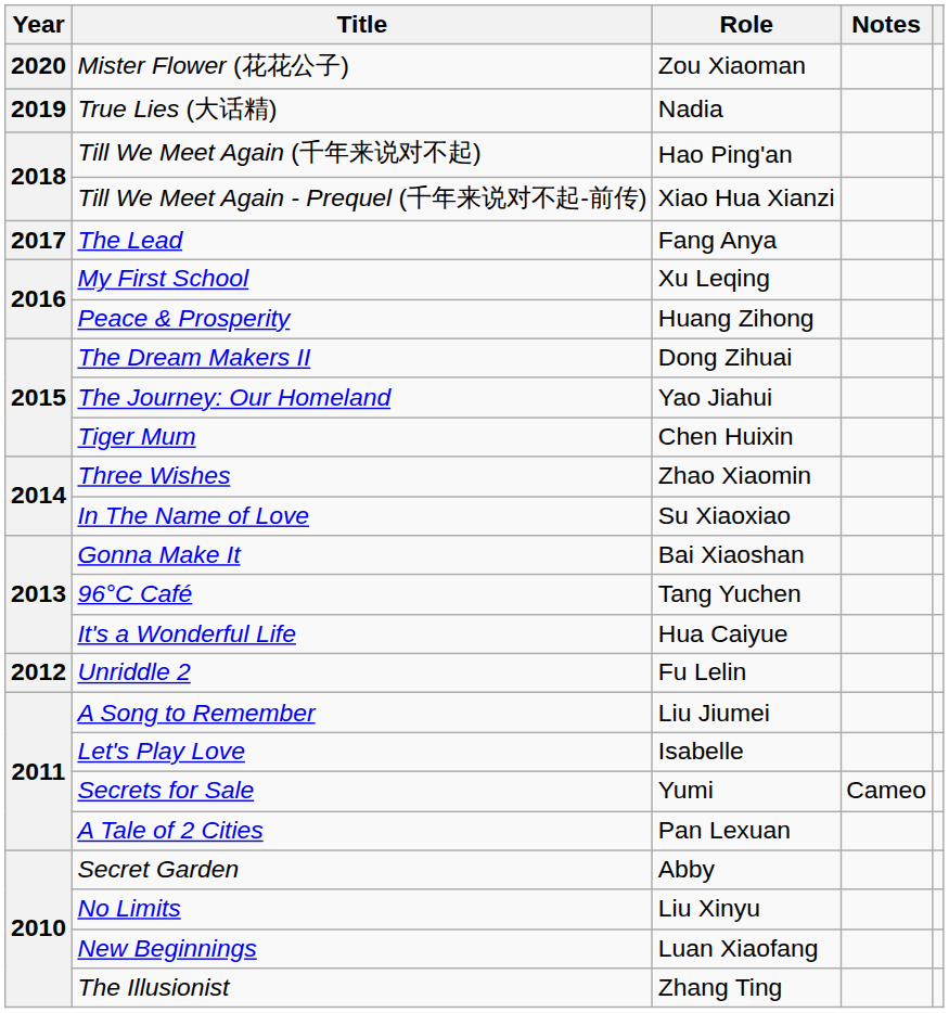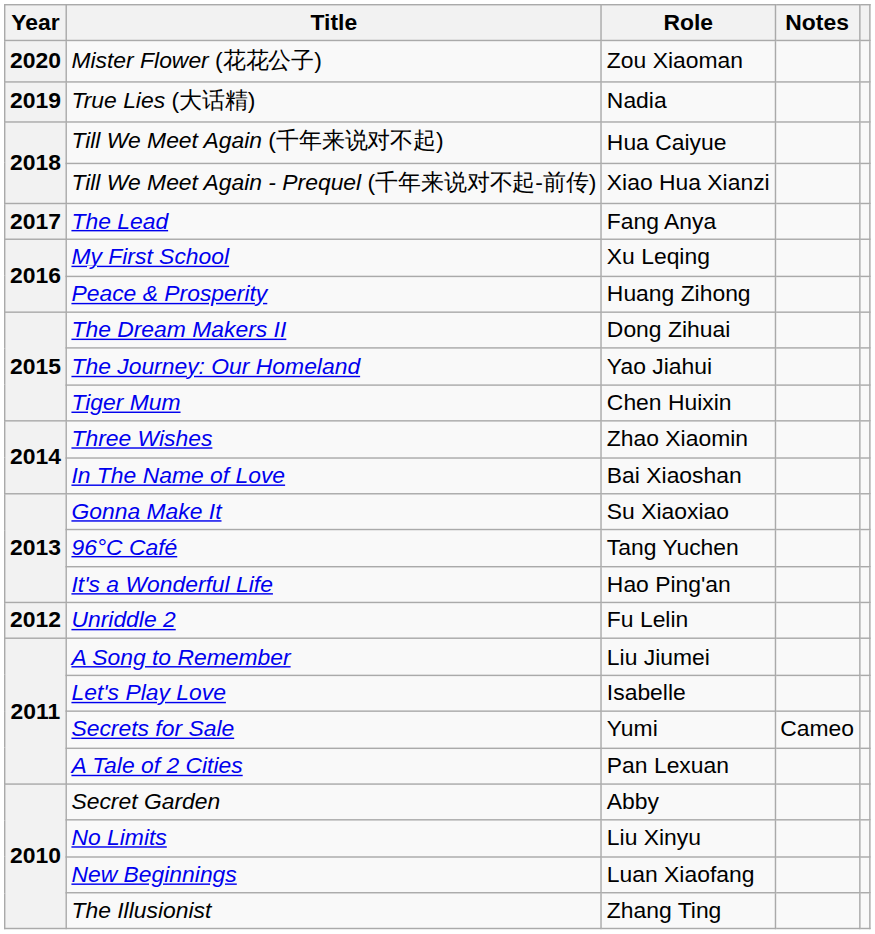 <table class="wikitable sortable plainrowheaders">
 <tr>
 <th scope="col">Year</th>
 <th scope="col">Title</th>
 <th scope="col">Role</th>
 <th scope="col" class="unsortable">Notes</th>
 <th scope="col" class="unsortable"></th>
 </tr>
 <tr>
 <th scope="row">2020</th>
 <td><em>Mister Flower</em> (花花公子)</td>
 <td>Zou Xiaoman</td>
 <td></td>
 <td></td>
 </tr>
 <tr>
 <th scope="row">2019</th>
 <td><em>True Lies</em> (大话精)</td>
 <td>Nadia</td>
 <td></td>
 <td></td>
 </tr>
 <tr>
 <th scope="row" rowspan="2">2018</th>
 <td><em>Till We Meet Again</em> (千年来说对不起)</td>
-<td>Hao Ping'an</td>
+<td>Hua Caiyue</td>
 <td></td>
 <td></td>
 </tr>
 <tr>
 <td><em>Till We Meet Again - Prequel</em> (千年来说对不起-前传)</td>
 <td>Xiao Hua Xianzi</td>
 <td></td>
 <td></td>
 </tr>
 <tr>
 <th scope="row" rowspan="1">2017</th>
 <td><em><a href='#'>The Lead</a></em></td>
 <td>Fang Anya</td>
 <td></td>
 <td></td>
 </tr>
 <tr>
 <th scope="row" rowspan="2">2016</th>
 <td><em><a href='#'>My First School</a></em></td>
 <td>Xu Leqing</td>
 <td></td>
 <td></td>
 </tr>
 <tr>
 <td><em><a href='#'>Peace & Prosperity</a></em></td>
 <td>Huang Zihong</td>
 <td></td>
 <td></td>
 </tr>
 <tr>
 <th scope="row" rowspan="3">2015</th>
 <td><em><a href='#'>The Dream Makers II</a></em></td>
 <td>Dong Zihuai</td>
 <td></td>
 <td></td>
 </tr>
 <tr>
 <td><em><a href='#'>The Journey: Our Homeland</a></em></td>
 <td>Yao Jiahui</td>
 <td></td>
 <td></td>
 </tr>
 <tr>
 <td><em><a href='#'>Tiger Mum</a></em></td>
 <td>Chen Huixin</td>
 <td></td>
 <td></td>
 </tr>
 <tr>
 <th scope="row" rowspan="2">2014</th>
 <td><em><a href='#'>Three Wishes</a></em></td>
 <td>Zhao Xiaomin</td>
 <td></td>
 <td></td>
 </tr>
 <tr>
 <td><em><a href='#'>In The Name of Love</a></em></td>
-<td>Su Xiaoxiao</td>
+<td>Bai Xiaoshan</td>
 <td></td>
 <td></td>
 </tr>
 <tr>
 <th scope="row" rowspan="3">2013</th>
 <td><em><a href='#'>Gonna Make It</a></em></td>
-<td>Bai Xiaoshan</td>
+<td>Su Xiaoxiao</td>
 <td></td>
 <td></td>
 </tr>
 <tr>
 <td><em><a href='#'>96°C Café</a></em></td>
 <td>Tang Yuchen</td>
 <td></td>
 <td></td>
 </tr>
 <tr>
 <td><em><a href='#'>It's a Wonderful Life</a></em></td>
-<td>Hua Caiyue</td>
+<td>Hao Ping'an</td>
 <td></td>
 <td></td>
 </tr>
 <tr>
 <th scope="row">2012</th>
 <td><em><a href='#'>Unriddle 2</a></em></td>
 <td>Fu Lelin</td>
 <td></td>
 <td></td>
 </tr>
 <tr>
 <th scope="row" rowspan="4">2011</th>
 <td><em><a href='#'>A Song to Remember</a></em></td>
 <td>Liu Jiumei</td>
 <td></td>
 <td></td>
 </tr>
 <tr>
 <td><em><a href='#'>Let's Play Love</a></em></td>
 <td>Isabelle</td>
 <td></td>
 <td></td>
 </tr>
 <tr>
 <td><em><a href='#'>Secrets for Sale</a></em></td>
 <td>Yumi</td>
 <td>Cameo</td>
 <td></td>
 </tr>
 <tr>
 <td><em><a href='#'>A Tale of 2 Cities</a></em></td>
 <td>Pan Lexuan</td>
 <td></td>
 <td></td>
 </tr>
 <tr>
 <th scope="row" rowspan="4">2010</th>
 <td><em>Secret Garden</em></td>
 <td>Abby</td>
 <td></td>
 <td></td>
 </tr>
 <tr>
 <td><em><a href='#'>No Limits</a></em></td>
 <td>Liu Xinyu</td>
 <td></td>
 <td></td>
 </tr>
 <tr>
 <td><em><a href='#'>New Beginnings</a></em></td>
 <td>Luan Xiaofang</td>
 <td></td>
 <td></td>
 </tr>
 <tr>
 <td><em>The Illusionist</em></td>
 <td>Zhang Ting</td>
 <td></td>
 <td></td>
 </tr>
 </table>
